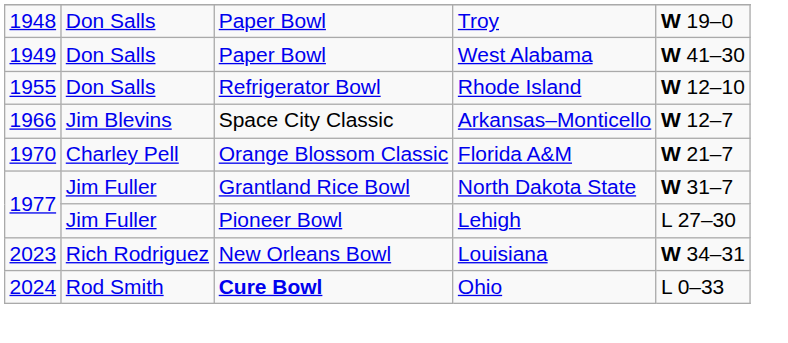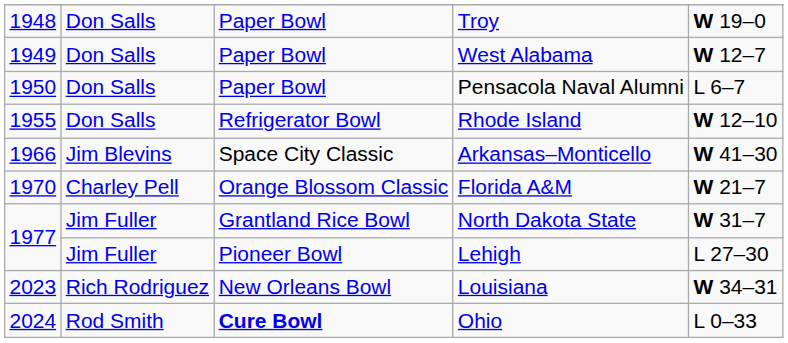 <table class="wikitable">
 <tr>
 </tr>
 <tr>
 <td><a href='#'>1948</a></td>
 <td><a href='#'>Don Salls</a></td>
 <td><a href='#'>Paper Bowl</a></td>
 <td><a href='#'>Troy</a></td>
 <td><strong>W</strong> 19–0</td>
 </tr>
 <tr>
 <td><a href='#'>1949</a></td>
 <td><a href='#'>Don Salls</a></td>
 <td><a href='#'>Paper Bowl</a></td>
 <td><a href='#'>West Alabama</a></td>
-<td><strong>W</strong> 41–30</td>
+<td><strong>W</strong> 12–7</td>
+</tr>
+<tr>
+<td><a href='#'>1950</a></td>
+<td><a href='#'>Don Salls</a></td>
+<td><a href='#'>Paper Bowl</a></td>
+<td>Pensacola Naval Alumni</td>
+<td>L 6–7</td>
 </tr>
 <tr>
 <td><a href='#'>1955</a></td>
 <td><a href='#'>Don Salls</a></td>
 <td><a href='#'>Refrigerator Bowl</a></td>
 <td><a href='#'>Rhode Island</a></td>
 <td><strong>W</strong> 12–10</td>
 </tr>
 <tr>
 <td><a href='#'>1966</a></td>
 <td><a href='#'>Jim Blevins</a></td>
 <td>Space City Classic</td>
 <td><a href='#'>Arkansas–Monticello</a></td>
-<td><strong>W</strong> 12–7</td>
+<td><strong>W</strong> 41–30</td>
 </tr>
 <tr>
 <td><a href='#'>1970</a></td>
 <td><a href='#'>Charley Pell</a></td>
 <td><a href='#'>Orange Blossom Classic</a></td>
 <td><a href='#'>Florida A&M</a></td>
 <td><strong>W</strong> 21–7</td>
 </tr>
 <tr>
 <td rowspan="2"><a href='#'>1977</a></td>
 <td><a href='#'>Jim Fuller</a></td>
 <td><a href='#'>Grantland Rice Bowl</a></td>
 <td><a href='#'>North Dakota State</a></td>
 <td><strong>W</strong> 31–7</td>
 </tr>
 <tr>
 <td><a href='#'>Jim Fuller</a></td>
 <td><a href='#'>Pioneer Bowl</a></td>
 <td><a href='#'>Lehigh</a></td>
 <td>L 27–30</td>
 </tr>
 <tr>
 <td><a href='#'>2023</a></td>
 <td><a href='#'>Rich Rodriguez</a></td>
 <td><a href='#'>New Orleans Bowl</a></td>
 <td><a href='#'>Louisiana</a></td>
 <td><strong>W</strong> 34–31 </td>
 </tr>
 <tr>
 <td><a href='#'>2024</a></td>
 <td><a href='#'>Rod Smith</a></td>
 <td><strong><a href='#'>Cure Bowl</a></strong></td>
 <td><a href='#'>Ohio</a></td>
 <td>L 0–33</td>
 </tr>
 </table>
